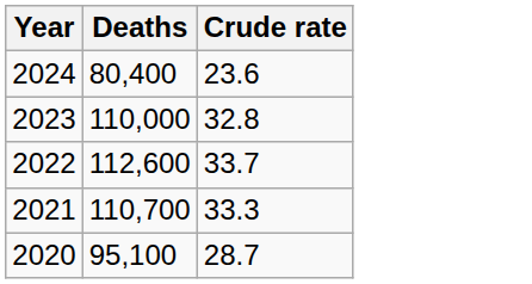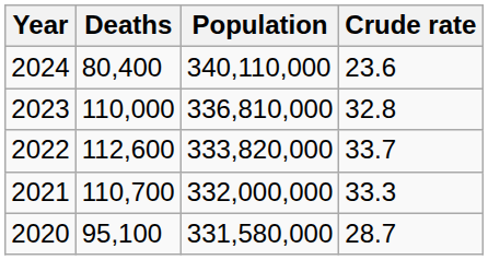 <table class="wikitable sortable mw-datatable">
 <tr>
 <th>Year</th>
 <th>Deaths</th>
+<th>Population</th>
 <th>Crude rate</th>
 </tr>
 <tr>
 <td>2024</td>
 <td>80,400</td>
+<td>340,110,000</td>
 <td>23.6</td>
 </tr>
 <tr>
 <td>2023</td>
 <td>110,000</td>
+<td>336,810,000</td>
 <td>32.8</td>
 </tr>
 <tr>
 <td>2022</td>
 <td>112,600</td>
+<td>333,820,000</td>
 <td>33.7</td>
 </tr>
 <tr>
 <td>2021</td>
 <td>110,700</td>
+<td>332,000,000</td>
 <td>33.3</td>
 </tr>
 <tr>
 <td>2020</td>
 <td>95,100</td>
+<td>331,580,000</td>
 <td>28.7</td>
 </tr>
 </table>
